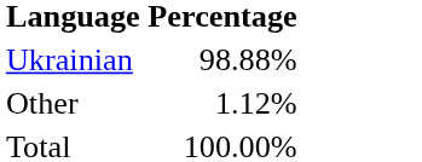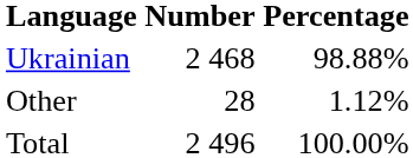 <table class="standard">
 <tr>
 <th>Language</th>
+<th>Number</th>
 <th>Percentage</th>
 </tr>
 <tr>
 <td><a href='#'>Ukrainian</a></td>
+<td align="right">2 468</td>
 <td align="right">98.88%</td>
 </tr>
 <tr>
 <td>Other</td>
+<td align="right">28</td>
 <td align="right">1.12%</td>
 </tr>
 <tr>
 <td>Total</td>
+<td align="right">2 496</td>
 <td align="right">100.00%</td>
 </tr>
 </table>
